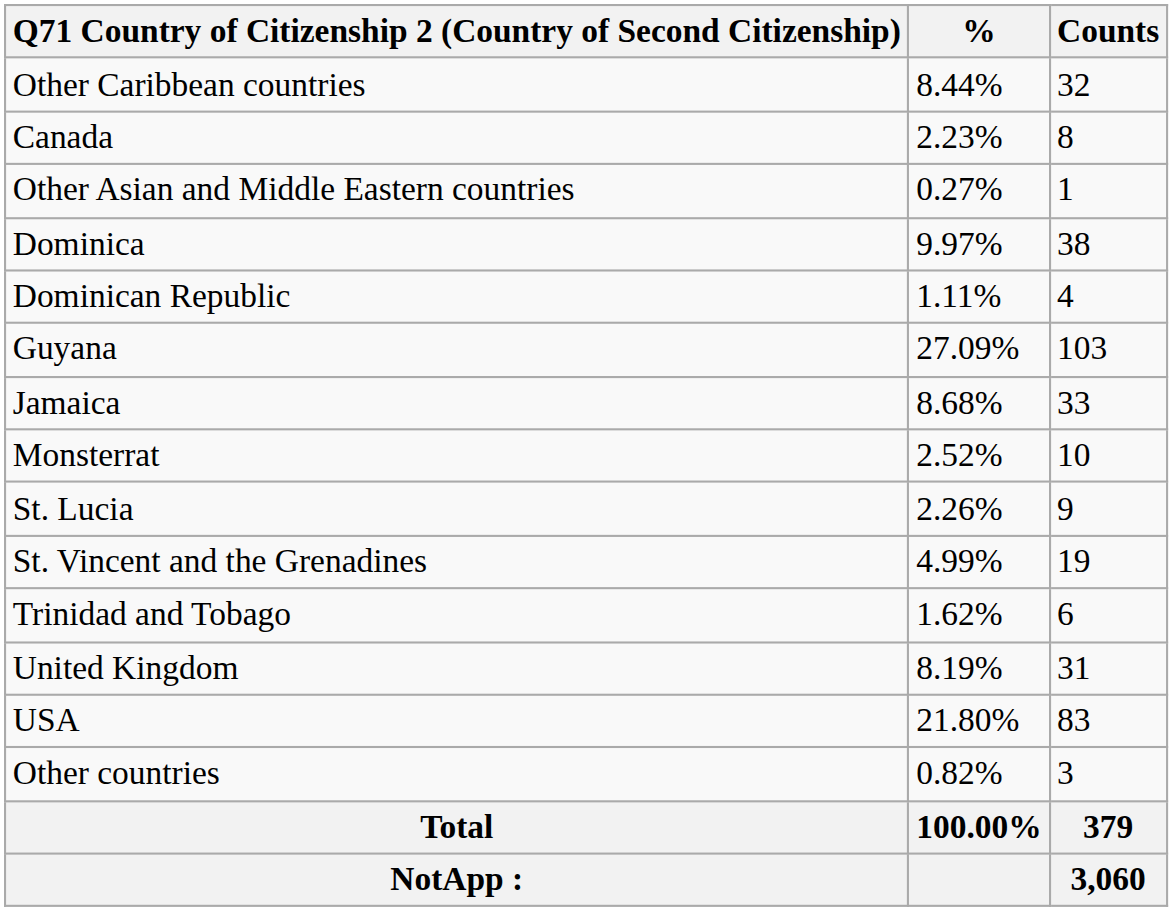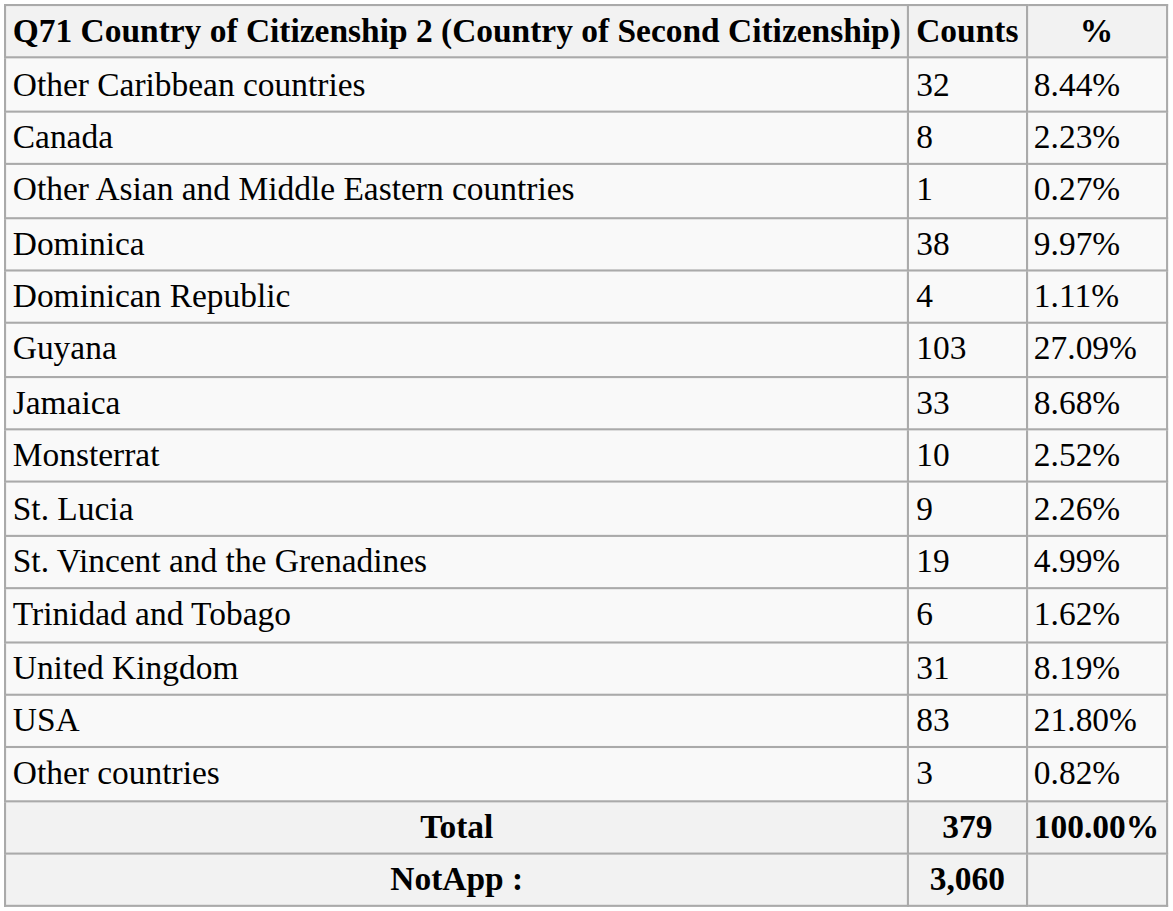 <table class="wikitable sortable">
 <tr>
 <th>Q71 Country of Citizenship 2 (Country of Second Citizenship)</th>
+<th>Counts</th>
 <th>%</th>
-<th>Counts</th>
 </tr>
 <tr>
 <td>Other Caribbean countries</td>
+<td>32</td>
 <td>8.44%</td>
-<td>32</td>
 </tr>
 <tr>
 <td>Canada</td>
+<td>8</td>
 <td>2.23%</td>
-<td>8</td>
 </tr>
 <tr>
 <td>Other Asian and Middle Eastern countries</td>
+<td>1</td>
 <td>0.27%</td>
-<td>1</td>
 </tr>
 <tr>
 <td>Dominica</td>
+<td>38</td>
 <td>9.97%</td>
-<td>38</td>
 </tr>
 <tr>
 <td>Dominican Republic</td>
+<td>4</td>
 <td>1.11%</td>
-<td>4</td>
 </tr>
 <tr>
 <td>Guyana</td>
+<td>103</td>
 <td>27.09%</td>
-<td>103</td>
 </tr>
 <tr>
 <td>Jamaica</td>
+<td>33</td>
 <td>8.68%</td>
-<td>33</td>
 </tr>
 <tr>
 <td>Monsterrat</td>
+<td>10</td>
 <td>2.52%</td>
-<td>10</td>
 </tr>
 <tr>
 <td>St. Lucia</td>
+<td>9</td>
 <td>2.26%</td>
-<td>9</td>
 </tr>
 <tr>
 <td>St. Vincent and the Grenadines</td>
+<td>19</td>
 <td>4.99%</td>
-<td>19</td>
 </tr>
 <tr>
 <td>Trinidad and Tobago</td>
+<td>6</td>
 <td>1.62%</td>
-<td>6</td>
 </tr>
 <tr>
 <td>United Kingdom</td>
+<td>31</td>
 <td>8.19%</td>
-<td>31</td>
 </tr>
 <tr>
 <td>USA</td>
+<td>83</td>
 <td>21.80%</td>
-<td>83</td>
 </tr>
 <tr>
 <td>Other countries</td>
+<td>3</td>
 <td>0.82%</td>
-<td>3</td>
 </tr>
 <tr>
 <th>Total</th>
+<th>379</th>
 <th>100.00%</th>
-<th>379</th>
 </tr>
 <tr>
 <th>NotApp :</th>
+<th>3,060</th>
 <th></th>
-<th>3,060</th>
 </tr>
 </table>
